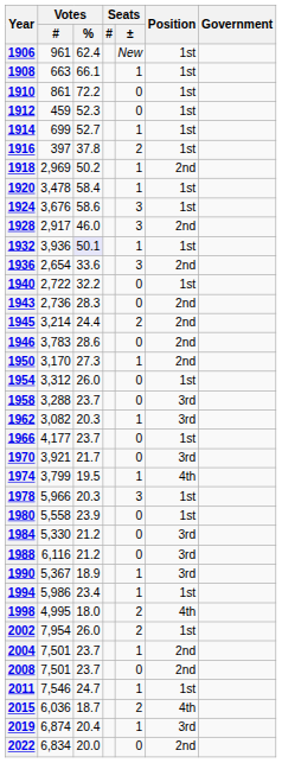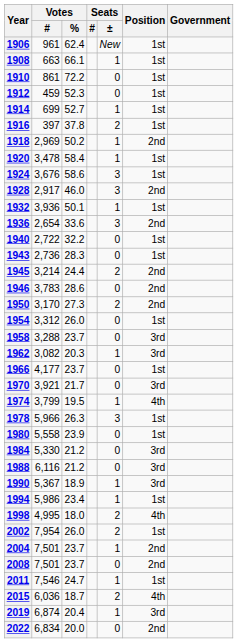 <table class=wikitable style="text-align: right;">
 <tr>
 <th rowspan="2" align="left">Year</th>
 <th colspan="2">Votes</th>
 <th colspan="2">Seats</th>
 <th rowspan="2" align="left">Position</th>
 <th rowspan="2" align="left">Government</th>
 </tr>
 <tr>
 <th>#</th>
 <th>%</th>
 <th>#</th>
 <th>±</th>
 </tr>
 <tr>
 <th><a href='#'>1906</a></th>
 <td>961</td>
 <td>62.4</td>
 <td></td>
 <td><em>New</em></td>
 <td> 1st</td>
 <td></td>
 </tr>
 <tr>
 <th><a href='#'>1908</a></th>
 <td>663</td>
 <td>66.1</td>
 <td></td>
 <td> 1</td>
 <td> 1st</td>
 <td></td>
 </tr>
 <tr>
 <th><a href='#'>1910</a></th>
 <td>861</td>
 <td>72.2</td>
 <td></td>
 <td> 0</td>
 <td> 1st</td>
 <td></td>
 </tr>
 <tr>
 <th><a href='#'>1912</a></th>
 <td>459</td>
 <td>52.3</td>
 <td></td>
 <td> 0</td>
 <td> 1st</td>
 <td></td>
 </tr>
 <tr>
 <th><a href='#'>1914</a></th>
 <td>699</td>
 <td>52.7</td>
 <td></td>
 <td> 1</td>
 <td> 1st</td>
 <td></td>
 </tr>
 <tr>
 <th><a href='#'>1916</a></th>
 <td>397</td>
 <td>37.8</td>
 <td></td>
 <td> 2</td>
 <td> 1st</td>
 <td></td>
 </tr>
 <tr>
 <th><a href='#'>1918</a></th>
 <td>2,969</td>
 <td>50.2</td>
 <td></td>
 <td> 1</td>
 <td> 2nd</td>
 <td></td>
 </tr>
 <tr>
 <th><a href='#'>1920</a></th>
 <td>3,478</td>
 <td>58.4</td>
 <td></td>
 <td> 1</td>
 <td> 1st</td>
 <td></td>
 </tr>
 <tr>
 <th><a href='#'>1924</a></th>
 <td>3,676</td>
 <td>58.6</td>
 <td></td>
 <td> 3</td>
 <td> 1st</td>
 <td></td>
 </tr>
 <tr>
 <th><a href='#'>1928</a></th>
 <td>2,917</td>
 <td>46.0</td>
 <td></td>
 <td> 3</td>
 <td> 2nd</td>
 <td></td>
 </tr>
 <tr>
 <th><a href='#'>1932</a></th>
 <td>3,936</td>
-<td style="background: lavender;">50.1</td>
+<td>50.1</td>
 <td></td>
 <td> 1</td>
 <td> 1st</td>
 <td></td>
 </tr>
 <tr>
 <th><a href='#'>1936</a></th>
 <td>2,654</td>
 <td>33.6</td>
 <td></td>
 <td> 3</td>
 <td> 2nd</td>
 <td></td>
 </tr>
 <tr>
 <th><a href='#'>1940</a></th>
 <td>2,722</td>
 <td>32.2</td>
 <td></td>
 <td> 0</td>
 <td> 1st</td>
 <td></td>
 </tr>
 <tr>
 <th><a href='#'>1943</a></th>
 <td>2,736</td>
 <td>28.3</td>
 <td></td>
 <td> 0</td>
-<td> 2nd</td>
+<td> 1st</td>
 <td></td>
 </tr>
 <tr>
 <th><a href='#'>1945</a></th>
 <td>3,214</td>
 <td>24.4</td>
 <td></td>
 <td> 2</td>
 <td> 2nd</td>
 <td></td>
 </tr>
 <tr>
 <th><a href='#'>1946</a></th>
 <td>3,783</td>
 <td>28.6</td>
 <td></td>
 <td> 0</td>
 <td> 2nd</td>
 <td></td>
 </tr>
 <tr>
 <th><a href='#'>1950</a></th>
 <td>3,170</td>
 <td>27.3</td>
 <td></td>
-<td> 1</td>
+<td> 2</td>
 <td> 2nd</td>
 <td></td>
 </tr>
 <tr>
 <th><a href='#'>1954</a></th>
 <td>3,312</td>
 <td>26.0</td>
 <td></td>
 <td> 0</td>
 <td> 1st</td>
 <td></td>
 </tr>
 <tr>
 <th><a href='#'>1958</a></th>
 <td>3,288</td>
 <td>23.7</td>
 <td></td>
 <td> 0</td>
 <td> 3rd</td>
 <td></td>
 </tr>
 <tr>
 <th><a href='#'>1962</a></th>
 <td>3,082</td>
 <td>20.3</td>
 <td></td>
 <td> 1</td>
 <td> 3rd</td>
 <td></td>
 </tr>
 <tr>
 <th><a href='#'>1966</a></th>
 <td>4,177</td>
 <td>23.7</td>
 <td></td>
 <td> 0</td>
 <td> 1st</td>
 <td></td>
 </tr>
 <tr>
 <th><a href='#'>1970</a></th>
 <td>3,921</td>
 <td>21.7</td>
 <td></td>
 <td> 0</td>
 <td> 3rd</td>
 <td></td>
 </tr>
 <tr>
 <th><a href='#'>1974</a></th>
 <td>3,799</td>
 <td>19.5</td>
 <td></td>
 <td> 1</td>
 <td> 4th</td>
 <td></td>
 </tr>
 <tr>
 <th><a href='#'>1978</a></th>
 <td>5,966</td>
-<td>20.3</td>
+<td>26.3</td>
 <td></td>
 <td> 3</td>
 <td> 1st</td>
 <td></td>
 </tr>
 <tr>
 <th><a href='#'>1980</a></th>
 <td>5,558</td>
 <td>23.9</td>
 <td></td>
 <td> 0</td>
 <td> 1st</td>
 <td></td>
 </tr>
 <tr>
 <th><a href='#'>1984</a></th>
 <td>5,330</td>
 <td>21.2</td>
 <td></td>
 <td> 0</td>
 <td> 3rd</td>
 <td></td>
 </tr>
 <tr>
 <th><a href='#'>1988</a></th>
 <td>6,116</td>
 <td>21.2</td>
 <td></td>
 <td> 0</td>
 <td> 3rd</td>
 <td></td>
 </tr>
 <tr>
 <th><a href='#'>1990</a></th>
 <td>5,367</td>
 <td>18.9</td>
 <td></td>
 <td> 1</td>
 <td> 3rd</td>
 <td></td>
 </tr>
 <tr>
 <th><a href='#'>1994</a></th>
 <td>5,986</td>
 <td>23.4</td>
 <td></td>
 <td> 1</td>
 <td> 1st</td>
 <td></td>
 </tr>
 <tr>
 <th><a href='#'>1998</a></th>
 <td>4,995</td>
 <td>18.0</td>
 <td></td>
 <td> 2</td>
 <td> 4th</td>
 <td></td>
 </tr>
 <tr>
 <th><a href='#'>2002</a></th>
 <td>7,954</td>
 <td>26.0</td>
 <td></td>
 <td> 2</td>
 <td> 1st</td>
 <td></td>
 </tr>
 <tr>
 <th><a href='#'>2004</a></th>
 <td>7,501</td>
 <td>23.7</td>
 <td></td>
 <td> 1</td>
 <td> 2nd</td>
 <td></td>
 </tr>
 <tr>
 <th><a href='#'>2008</a></th>
 <td>7,501</td>
 <td>23.7</td>
 <td></td>
 <td> 0</td>
 <td> 2nd</td>
 <td></td>
 </tr>
 <tr>
 <th><a href='#'>2011</a></th>
 <td>7,546</td>
 <td>24.7</td>
 <td></td>
 <td> 1</td>
 <td> 1st</td>
 <td></td>
 </tr>
 <tr>
 <th><a href='#'>2015</a></th>
 <td>6,036</td>
 <td>18.7</td>
 <td></td>
 <td> 2</td>
 <td> 4th</td>
 <td></td>
 </tr>
 <tr>
 <th><a href='#'>2019</a></th>
 <td>6,874</td>
 <td>20.4</td>
 <td></td>
 <td> 1</td>
 <td> 3rd</td>
 <td></td>
 </tr>
 <tr>
 <th><a href='#'>2022</a></th>
 <td>6,834</td>
 <td>20.0</td>
 <td></td>
 <td> 0</td>
 <td> 2nd</td>
 <td></td>
 </tr>
 </table>
